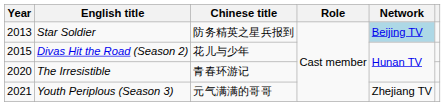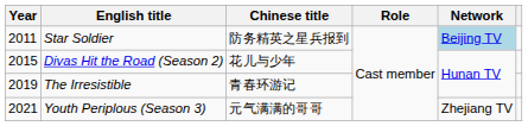 <table class="wikitable sortable">
 <tr>
 <th>Year</th>
 <th>English title</th>
 <th>Chinese title</th>
 <th>Role</th>
 <th>Network</th>
 <th class="unsortable"></th>
 </tr>
 <tr>
-<td>2013</td>
+<td>2011</td>
 <td><em>Star Soldier</em></td>
 <td>防务精英之星兵报到</td>
 <td rowspan=4>Cast member</td>
 <td style="background: lightblue;"><a href='#'>Beijing TV</a></td>
 <td></td>
 </tr>
 <tr>
 <td>2015</td>
 <td><em><a href='#'>Divas Hit the Road</a> (Season 2)</em></td>
 <td>花儿与少年</td>
 <td rowspan=2><a href='#'>Hunan TV</a></td>
 <td></td>
 </tr>
 <tr>
-<td>2020</td>
+<td>2019</td>
 <td><em>The Irresistible</em></td>
 <td>青春环游记</td>
 <td></td>
 </tr>
 <tr>
 <td>2021</td>
 <td><em>Youth Periplous (Season 3)</em></td>
 <td>元气满满的哥哥</td>
 <td>Zhejiang TV</td>
 <td></td>
 </tr>
 </table>
